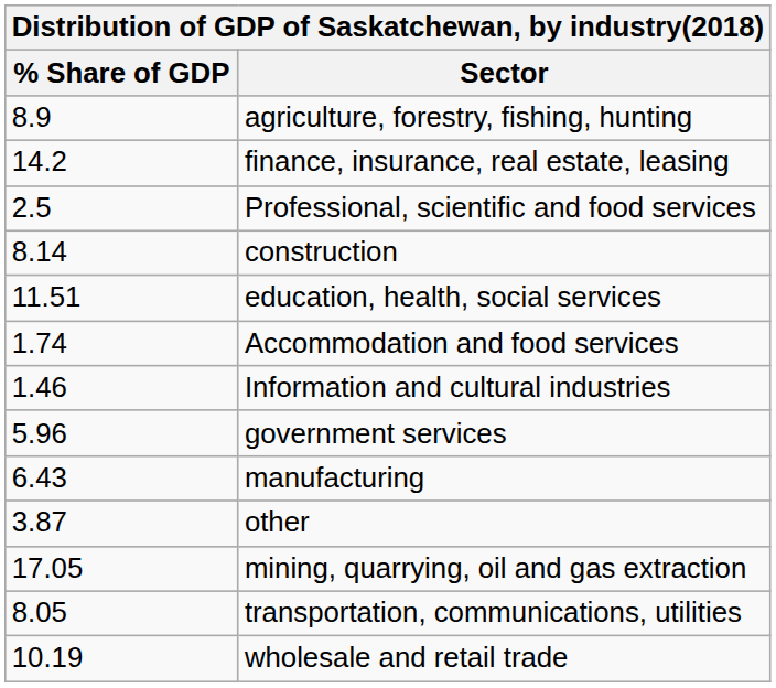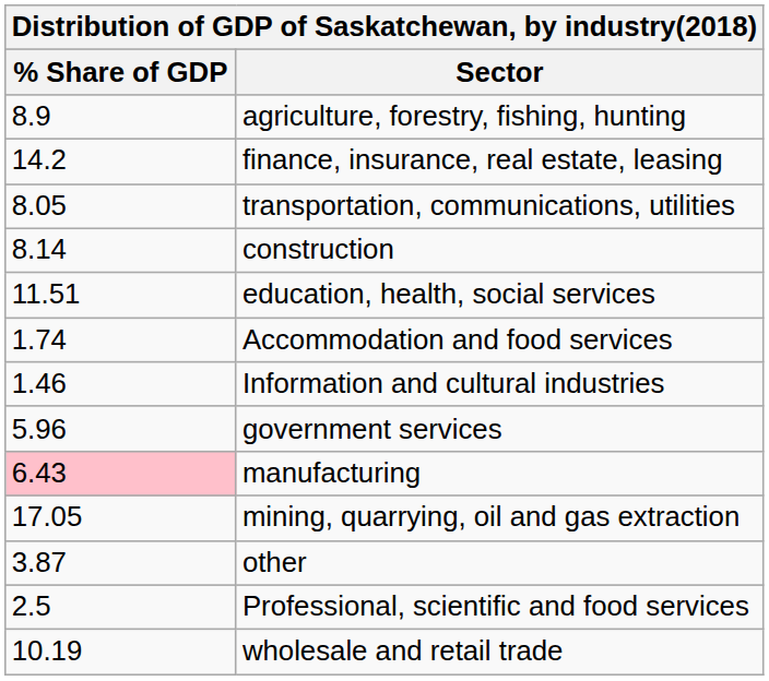 <table class="wikitable floatright sortable">
 <tr>
 <th colspan="2">Distribution of GDP of Saskatchewan, by industry(2018)</th>
 </tr>
 <tr>
 <th>% Share of GDP</th>
 <th>Sector</th>
 </tr>
 <tr>
 <td>8.9</td>
 <td>agriculture, forestry, fishing, hunting</td>
 </tr>
 <tr>
 <td>14.2</td>
 <td>finance, insurance, real estate, leasing</td>
 </tr>
 <tr>
-<td>2.5</td>
-<td>Professional, scientific and food services</td>
+<td>8.05</td>
+<td>transportation, communications, utilities</td>
 </tr>
 <tr>
 <td>8.14</td>
 <td>construction</td>
 </tr>
 <tr>
 <td>11.51</td>
 <td>education, health, social services</td>
 </tr>
 <tr>
 <td>1.74</td>
 <td>Accommodation and food services</td>
 </tr>
 <tr>
 <td>1.46</td>
 <td>Information and cultural industries</td>
 </tr>
 <tr>
 <td>5.96</td>
 <td>government services</td>
 </tr>
 <tr>
-<td>6.43</td>
+<td style="background: pink;">6.43</td>
 <td>manufacturing</td>
+</tr>
+<tr>
+<td>17.05</td>
+<td>mining, quarrying, oil and gas extraction</td>
 </tr>
 <tr>
 <td>3.87</td>
 <td>other</td>
 </tr>
 <tr>
-<td>17.05</td>
-<td>mining, quarrying, oil and gas extraction</td>
-</tr>
-<tr>
-<td>8.05</td>
-<td>transportation, communications, utilities</td>
+<td>2.5</td>
+<td>Professional, scientific and food services</td>
 </tr>
 <tr>
 <td>10.19</td>
 <td>wholesale and retail trade</td>
 </tr>
 </table>
